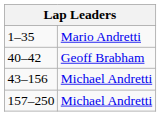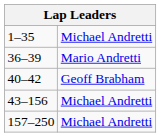 <table class="wikitable">
 <tr>
 <th colspan=2>Lap Leaders</th>
 </tr>
 <tr>
 <td>1–35</td>
+<td><a href='#'>Michael Andretti</a></td>
+</tr>
+<tr>
+<td>36–39</td>
 <td><a href='#'>Mario Andretti</a></td>
 </tr>
 <tr>
 <td>40–42</td>
 <td><a href='#'>Geoff Brabham</a></td>
 </tr>
 <tr>
 <td>43–156</td>
 <td><a href='#'>Michael Andretti</a></td>
 </tr>
 <tr>
 <td>157–250</td>
 <td><a href='#'>Michael Andretti</a></td>
 </tr>
 </table>
